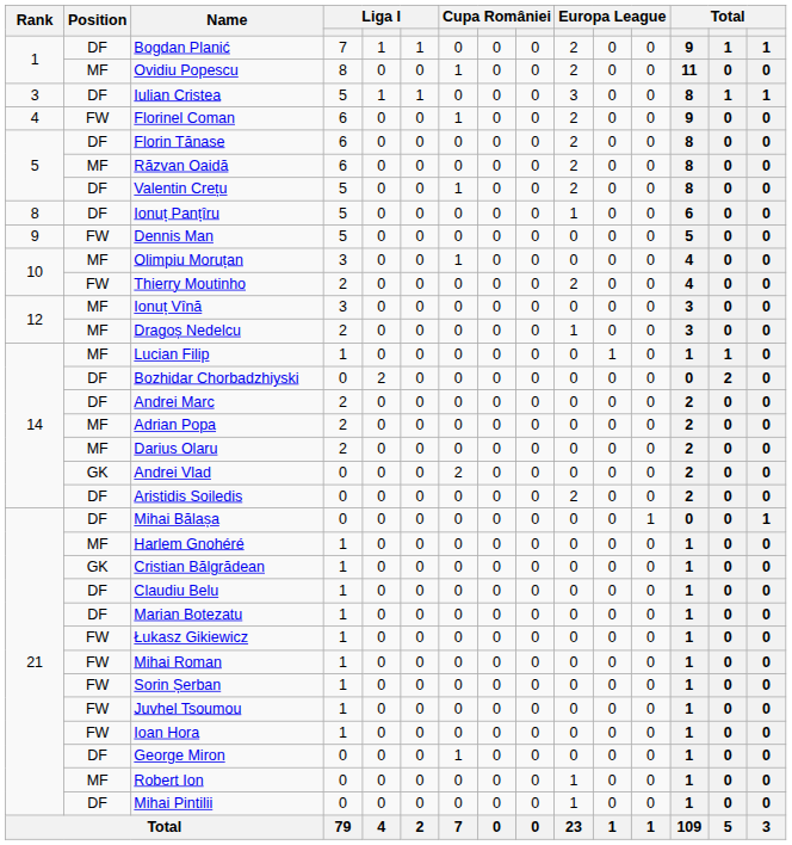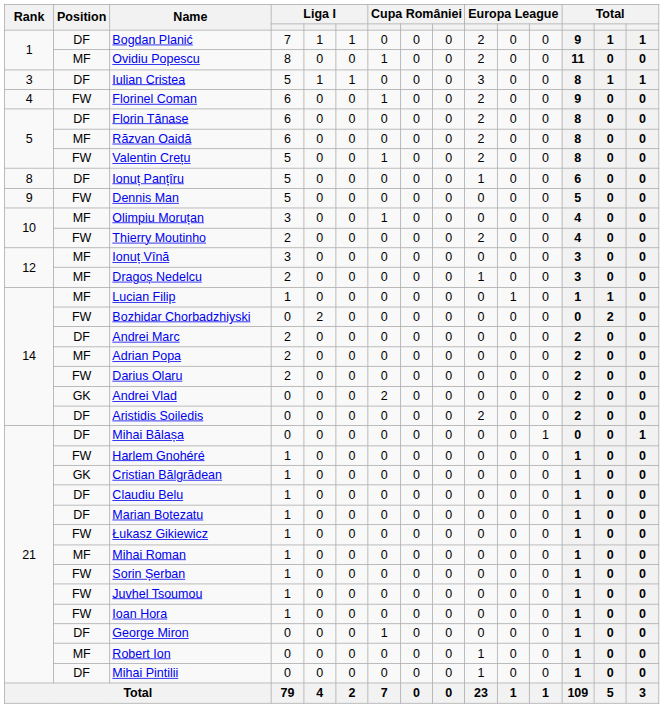 <table class="wikitable" style="text-align:center;">
 <tr>
 <th rowspan="2" style="width:56px;">Rank</th>
 <th rowspan="2" style="width:64px;">Position</th>
 <th rowspan="2" style="width:200px;">Name</th>
 <th colspan="3" style="width:84px;">Liga I</th>
 <th colspan="3" style="width:84px;">Cupa României</th>
 <th colspan="3" style="width:84px;">Europa League</th>
 <th colspan="3" style="width:84px;">Total</th>
 </tr>
 <tr>
 <th style="width:34px;"></th>
 <th style="width:34px;"></th>
 <th style="width:34px;"></th>
 <th style="width:34px;"></th>
 <th style="width:34px;"></th>
 <th style="width:34px;"></th>
 <th style="width:34px;"></th>
 <th style="width:34px;"></th>
 <th style="width:34px;"></th>
 <th style="width:34px;"></th>
 <th style="width:34px;"></th>
 <th style="width:34px;"></th>
 </tr>
 <tr>
 <td rowspan="2">1</td>
 <td>DF</td>
 <td align="left"> <a href='#'>Bogdan Planić</a></td>
 <td>7</td>
 <td>1</td>
 <td>1</td>
 <td>0</td>
 <td>0</td>
 <td>0</td>
 <td>2</td>
 <td>0</td>
 <td>0</td>
 <th>9</th>
 <th>1</th>
 <th>1</th>
 </tr>
 <tr>
 <td>MF</td>
 <td align="left"> <a href='#'>Ovidiu Popescu</a></td>
 <td>8</td>
 <td>0</td>
 <td>0</td>
 <td>1</td>
 <td>0</td>
 <td>0</td>
 <td>2</td>
 <td>0</td>
 <td>0</td>
 <th>11</th>
 <th>0</th>
 <th>0</th>
 </tr>
 <tr>
 <td>3</td>
 <td>DF</td>
 <td align="left"> <a href='#'>Iulian Cristea</a></td>
 <td>5</td>
 <td>1</td>
 <td>1</td>
 <td>0</td>
 <td>0</td>
 <td>0</td>
 <td>3</td>
 <td>0</td>
 <td>0</td>
 <th>8</th>
 <th>1</th>
 <th>1</th>
 </tr>
 <tr>
 <td>4</td>
 <td>FW</td>
 <td align="left"> <a href='#'>Florinel Coman</a></td>
 <td>6</td>
 <td>0</td>
 <td>0</td>
 <td>1</td>
 <td>0</td>
 <td>0</td>
 <td>2</td>
 <td>0</td>
 <td>0</td>
 <th>9</th>
 <th>0</th>
 <th>0</th>
 </tr>
 <tr>
 <td rowspan="3">5</td>
 <td>DF</td>
 <td align="left"> <a href='#'>Florin Tănase</a></td>
 <td>6</td>
 <td>0</td>
 <td>0</td>
 <td>0</td>
 <td>0</td>
 <td>0</td>
 <td>2</td>
 <td>0</td>
 <td>0</td>
 <th>8</th>
 <th>0</th>
 <th>0</th>
 </tr>
 <tr>
 <td>MF</td>
 <td align="left"> <a href='#'>Răzvan Oaidă</a></td>
 <td>6</td>
 <td>0</td>
 <td>0</td>
 <td>0</td>
 <td>0</td>
 <td>0</td>
 <td>2</td>
 <td>0</td>
 <td>0</td>
 <th>8</th>
 <th>0</th>
 <th>0</th>
 </tr>
 <tr>
-<td>DF</td>
+<td>FW</td>
 <td align="left"> <a href='#'>Valentin Crețu</a></td>
 <td>5</td>
 <td>0</td>
 <td>0</td>
 <td>1</td>
 <td>0</td>
 <td>0</td>
 <td>2</td>
 <td>0</td>
 <td>0</td>
 <th>8</th>
 <th>0</th>
 <th>0</th>
 </tr>
 <tr>
 <td>8</td>
 <td>DF</td>
 <td align="left"> <a href='#'>Ionuț Panțîru</a></td>
 <td>5</td>
 <td>0</td>
 <td>0</td>
 <td>0</td>
 <td>0</td>
 <td>0</td>
 <td>1</td>
 <td>0</td>
 <td>0</td>
 <th>6</th>
 <th>0</th>
 <th>0</th>
 </tr>
 <tr>
 <td>9</td>
 <td>FW</td>
 <td align="left"> <a href='#'>Dennis Man</a></td>
 <td>5</td>
 <td>0</td>
 <td>0</td>
 <td>0</td>
 <td>0</td>
 <td>0</td>
 <td>0</td>
 <td>0</td>
 <td>0</td>
 <th>5</th>
 <th>0</th>
 <th>0</th>
 </tr>
 <tr>
 <td rowspan="2">10</td>
 <td>MF</td>
 <td align="left"> <a href='#'>Olimpiu Moruțan</a></td>
 <td>3</td>
 <td>0</td>
 <td>0</td>
 <td>1</td>
 <td>0</td>
 <td>0</td>
 <td>0</td>
 <td>0</td>
 <td>0</td>
 <th>4</th>
 <th>0</th>
 <th>0</th>
 </tr>
 <tr>
 <td>FW</td>
 <td align="left"> <a href='#'>Thierry Moutinho</a></td>
 <td>2</td>
 <td>0</td>
 <td>0</td>
 <td>0</td>
 <td>0</td>
 <td>0</td>
 <td>2</td>
 <td>0</td>
 <td>0</td>
 <th>4</th>
 <th>0</th>
 <th>0</th>
 </tr>
 <tr>
 <td rowspan="2">12</td>
 <td>MF</td>
 <td align="left"> <a href='#'>Ionuț Vînă</a></td>
 <td>3</td>
 <td>0</td>
 <td>0</td>
 <td>0</td>
 <td>0</td>
 <td>0</td>
 <td>0</td>
 <td>0</td>
 <td>0</td>
 <th>3</th>
 <th>0</th>
 <th>0</th>
 </tr>
 <tr>
 <td>MF</td>
 <td align="left"> <a href='#'>Dragoș Nedelcu</a></td>
 <td>2</td>
 <td>0</td>
 <td>0</td>
 <td>0</td>
 <td>0</td>
 <td>0</td>
 <td>1</td>
 <td>0</td>
 <td>0</td>
 <th>3</th>
 <th>0</th>
 <th>0</th>
 </tr>
 <tr>
 <td rowspan="7">14</td>
 <td>MF</td>
 <td align="left"> <a href='#'>Lucian Filip</a></td>
 <td>1</td>
 <td>0</td>
 <td>0</td>
 <td>0</td>
 <td>0</td>
 <td>0</td>
 <td>0</td>
 <td>1</td>
 <td>0</td>
 <th>1</th>
 <th>1</th>
 <th>0</th>
 </tr>
 <tr>
-<td>DF</td>
+<td>FW</td>
 <td align="left"> <a href='#'>Bozhidar Chorbadzhiyski</a></td>
 <td>0</td>
 <td>2</td>
 <td>0</td>
 <td>0</td>
 <td>0</td>
 <td>0</td>
 <td>0</td>
 <td>0</td>
 <td>0</td>
 <th>0</th>
 <th>2</th>
 <th>0</th>
 </tr>
 <tr>
 <td>DF</td>
 <td align="left"> <a href='#'>Andrei Marc</a></td>
 <td>2</td>
 <td>0</td>
 <td>0</td>
 <td>0</td>
 <td>0</td>
 <td>0</td>
 <td>0</td>
 <td>0</td>
 <td>0</td>
 <th>2</th>
 <th>0</th>
 <th>0</th>
 </tr>
 <tr>
 <td>MF</td>
 <td align="left"> <a href='#'>Adrian Popa</a></td>
 <td>2</td>
 <td>0</td>
 <td>0</td>
 <td>0</td>
 <td>0</td>
 <td>0</td>
 <td>0</td>
 <td>0</td>
 <td>0</td>
 <th>2</th>
 <th>0</th>
 <th>0</th>
 </tr>
 <tr>
-<td>MF</td>
+<td>FW</td>
 <td align="left"> <a href='#'>Darius Olaru</a></td>
 <td>2</td>
 <td>0</td>
 <td>0</td>
 <td>0</td>
 <td>0</td>
 <td>0</td>
 <td>0</td>
 <td>0</td>
 <td>0</td>
 <th>2</th>
 <th>0</th>
 <th>0</th>
 </tr>
 <tr>
 <td>GK</td>
 <td align="left"> <a href='#'>Andrei Vlad</a></td>
 <td>0</td>
 <td>0</td>
 <td>0</td>
 <td>2</td>
 <td>0</td>
 <td>0</td>
 <td>0</td>
 <td>0</td>
 <td>0</td>
 <th>2</th>
 <th>0</th>
 <th>0</th>
 </tr>
 <tr>
 <td>DF</td>
 <td align="left"> <a href='#'>Aristidis Soiledis</a></td>
 <td>0</td>
 <td>0</td>
 <td>0</td>
 <td>0</td>
 <td>0</td>
 <td>0</td>
 <td>2</td>
 <td>0</td>
 <td>0</td>
 <th>2</th>
 <th>0</th>
 <th>0</th>
 </tr>
 <tr>
 <td rowspan="13">21</td>
 <td>DF</td>
 <td align="left"> <a href='#'>Mihai Bălașa</a></td>
 <td>0</td>
 <td>0</td>
 <td>0</td>
 <td>0</td>
 <td>0</td>
 <td>0</td>
 <td>0</td>
 <td>0</td>
 <td>1</td>
 <th>0</th>
 <th>0</th>
 <th>1</th>
 </tr>
 <tr>
-<td>MF</td>
+<td>FW</td>
 <td align="left"> <a href='#'>Harlem Gnohéré</a></td>
 <td>1</td>
 <td>0</td>
 <td>0</td>
 <td>0</td>
 <td>0</td>
 <td>0</td>
 <td>0</td>
 <td>0</td>
 <td>0</td>
 <th>1</th>
 <th>0</th>
 <th>0</th>
 </tr>
 <tr>
 <td>GK</td>
 <td align="left"> <a href='#'>Cristian Bălgrădean</a></td>
 <td>1</td>
 <td>0</td>
 <td>0</td>
 <td>0</td>
 <td>0</td>
 <td>0</td>
 <td>0</td>
 <td>0</td>
 <td>0</td>
 <th>1</th>
 <th>0</th>
 <th>0</th>
 </tr>
 <tr>
 <td>DF</td>
 <td align="left"> <a href='#'>Claudiu Belu</a></td>
 <td>1</td>
 <td>0</td>
 <td>0</td>
 <td>0</td>
 <td>0</td>
 <td>0</td>
 <td>0</td>
 <td>0</td>
 <td>0</td>
 <th>1</th>
 <th>0</th>
 <th>0</th>
 </tr>
 <tr>
 <td>DF</td>
 <td align="left"> <a href='#'>Marian Botezatu</a></td>
 <td>1</td>
 <td>0</td>
 <td>0</td>
 <td>0</td>
 <td>0</td>
 <td>0</td>
 <td>0</td>
 <td>0</td>
 <td>0</td>
 <th>1</th>
 <th>0</th>
 <th>0</th>
 </tr>
 <tr>
 <td>FW</td>
 <td align="left"> <a href='#'>Łukasz Gikiewicz</a></td>
 <td>1</td>
 <td>0</td>
 <td>0</td>
 <td>0</td>
 <td>0</td>
 <td>0</td>
 <td>0</td>
 <td>0</td>
 <td>0</td>
 <th>1</th>
 <th>0</th>
 <th>0</th>
 </tr>
 <tr>
-<td>FW</td>
+<td>MF</td>
 <td align="left"> <a href='#'>Mihai Roman</a></td>
 <td>1</td>
 <td>0</td>
 <td>0</td>
 <td>0</td>
 <td>0</td>
 <td>0</td>
 <td>0</td>
 <td>0</td>
 <td>0</td>
 <th>1</th>
 <th>0</th>
 <th>0</th>
 </tr>
 <tr>
 <td>FW</td>
 <td align="left"> <a href='#'>Sorin Șerban</a></td>
 <td>1</td>
 <td>0</td>
 <td>0</td>
 <td>0</td>
 <td>0</td>
 <td>0</td>
 <td>0</td>
 <td>0</td>
 <td>0</td>
 <th>1</th>
 <th>0</th>
 <th>0</th>
 </tr>
 <tr>
 <td>FW</td>
 <td align="left"> <a href='#'>Juvhel Tsoumou</a></td>
 <td>1</td>
 <td>0</td>
 <td>0</td>
 <td>0</td>
 <td>0</td>
 <td>0</td>
 <td>0</td>
 <td>0</td>
 <td>0</td>
 <th>1</th>
 <th>0</th>
 <th>0</th>
 </tr>
 <tr>
 <td>FW</td>
 <td align="left"> <a href='#'>Ioan Hora</a></td>
 <td>1</td>
 <td>0</td>
 <td>0</td>
 <td>0</td>
 <td>0</td>
 <td>0</td>
 <td>0</td>
 <td>0</td>
 <td>0</td>
 <th>1</th>
 <th>0</th>
 <th>0</th>
 </tr>
 <tr>
 <td>DF</td>
 <td align="left"> <a href='#'>George Miron</a></td>
 <td>0</td>
 <td>0</td>
 <td>0</td>
 <td>1</td>
 <td>0</td>
 <td>0</td>
 <td>0</td>
 <td>0</td>
 <td>0</td>
 <th>1</th>
 <th>0</th>
 <th>0</th>
 </tr>
 <tr>
 <td>MF</td>
 <td align="left"> <a href='#'>Robert Ion</a></td>
 <td>0</td>
 <td>0</td>
 <td>0</td>
 <td>0</td>
 <td>0</td>
 <td>0</td>
 <td>1</td>
 <td>0</td>
 <td>0</td>
 <th>1</th>
 <th>0</th>
 <th>0</th>
 </tr>
 <tr>
 <td>DF</td>
 <td align="left"> <a href='#'>Mihai Pintilii</a></td>
 <td>0</td>
 <td>0</td>
 <td>0</td>
 <td>0</td>
 <td>0</td>
 <td>0</td>
 <td>1</td>
 <td>0</td>
 <td>0</td>
 <th>1</th>
 <th>0</th>
 <th>0</th>
 </tr>
 <tr>
 <th colspan="3">Total</th>
 <th>79</th>
 <th>4</th>
 <th>2</th>
 <th>7</th>
 <th>0</th>
 <th>0</th>
 <th>23</th>
 <th>1</th>
 <th>1</th>
 <th>109</th>
 <th>5</th>
 <th>3</th>
 </tr>
 </table>
